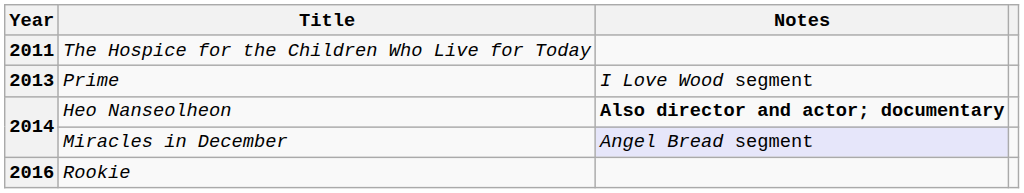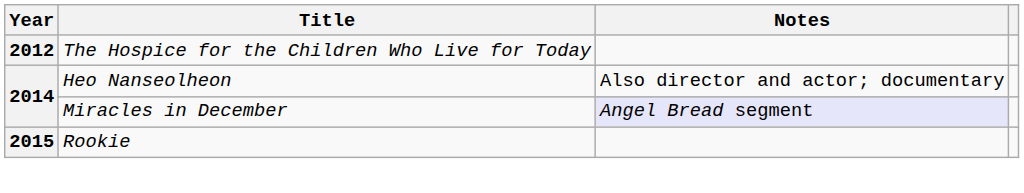 <table class="wikitable sortable plainrowheaders">
 <tr>
 <th scope="col">Year</th>
 <th scope="col">Title</th>
 <th scope="col">Notes</th>
 <th scope="col" class="unsortable"></th>
 </tr>
 <tr>
-<th scope="row">2011</th>
+<th scope="row">2012</th>
 <td><em>The Hospice for the Children Who Live for Today</em></td>
 <td></td>
 <td></td>
 </tr>
 <tr>
-<th scope="row">2013</th>
-<td><em>Prime</em></td>
-<td><em>I Love Wood</em> segment</td>
-<td></td>
-</tr>
-<tr>
 <th scope="row" rowspan="2">2014</th>
 <td><em>Heo Nanseolheon</em></td>
-<td><strong>Also director and actor; documentary</strong></td>
+<td>Also director and actor; documentary</td>
 <td></td>
 </tr>
 <tr>
 <td><em>Miracles in December</em></td>
 <td style="background: lavender;"><em>Angel Bread</em> segment</td>
 <td></td>
 </tr>
 <tr>
-<th scope="row">2016</th>
+<th scope="row">2015</th>
 <td><em>Rookie</em></td>
 <td></td>
 <td></td>
 </tr>
 </table>
